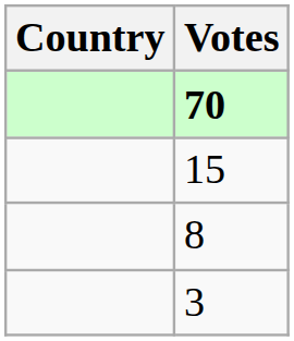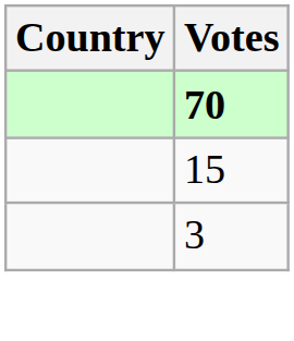 <table class="wikitable">
 <tr>
 <th>Country</th>
 <th>Votes</th>
 </tr>
 <tr style="background:#cfc;">
 <td><strong></strong></td>
 <td><strong>70</strong></td>
 </tr>
 <tr>
 <td></td>
 <td>15</td>
 </tr>
 <tr>
 <td></td>
-<td>8</td>
-</tr>
-<tr>
-<td></td>
 <td>3</td>
 </tr>
 </table>
